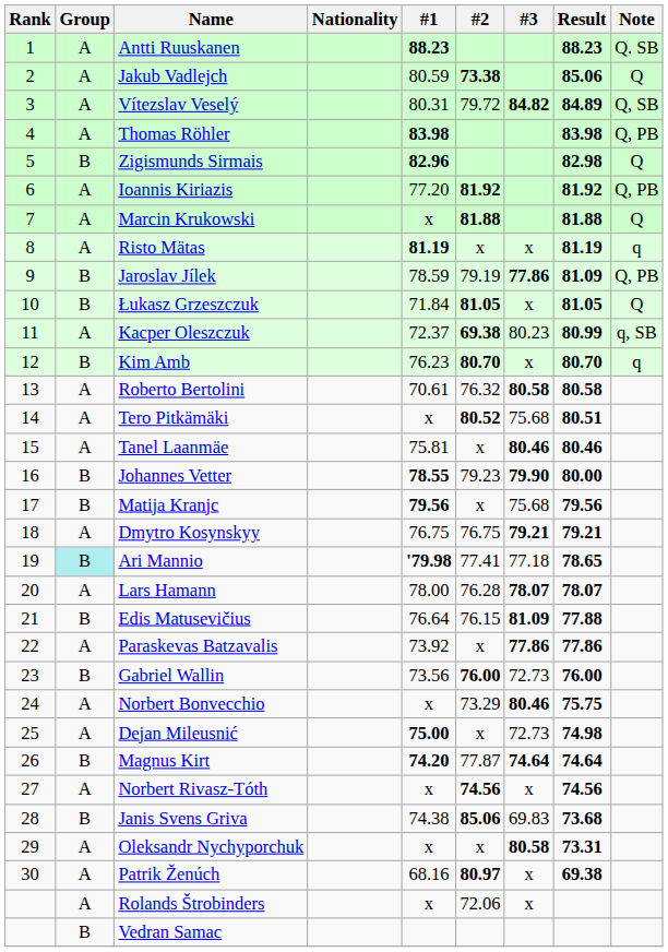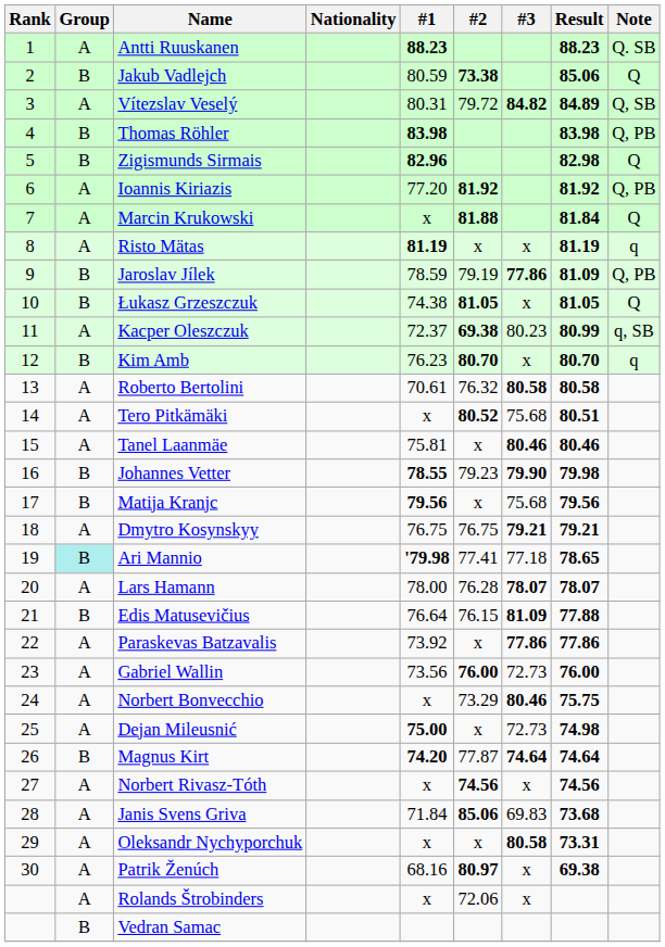 <table class="wikitable sortable" style="text-align:center">
 <tr>
 <th>Rank</th>
 <th>Group</th>
 <th>Name</th>
 <th>Nationality</th>
 <th>#1</th>
 <th>#2</th>
 <th>#3</th>
 <th>Result</th>
 <th>Note</th>
 </tr>
 <tr bgcolor=ccffcc>
 <td>1</td>
 <td>A</td>
 <td align=left><a href='#'>Antti Ruuskanen</a></td>
 <td align=left></td>
 <td><strong>88.23</strong></td>
 <td></td>
 <td></td>
 <td><strong>88.23</strong></td>
 <td>Q. SB</td>
 </tr>
 <tr bgcolor=ccffcc>
 <td>2</td>
-<td>A</td>
+<td>B</td>
 <td align=left><a href='#'>Jakub Vadlejch</a></td>
 <td align=left></td>
 <td>80.59</td>
 <td><strong>73.38</strong></td>
 <td></td>
 <td><strong>85.06</strong></td>
 <td>Q</td>
 </tr>
 <tr bgcolor=ccffcc>
 <td>3</td>
 <td>A</td>
 <td align=left><a href='#'>Vítezslav Veselý</a></td>
 <td align=left></td>
 <td>80.31</td>
 <td>79.72</td>
 <td><strong>84.82</strong></td>
 <td><strong>84.89</strong></td>
 <td>Q, SB</td>
 </tr>
 <tr bgcolor=ccffcc>
 <td>4</td>
-<td>A</td>
+<td>B</td>
 <td align=left><a href='#'>Thomas Röhler</a></td>
 <td align=left></td>
 <td><strong>83.98</strong></td>
 <td></td>
 <td></td>
 <td><strong>83.98</strong></td>
 <td>Q, PB</td>
 </tr>
 <tr bgcolor=ccffcc>
 <td>5</td>
 <td>B</td>
 <td align=left><a href='#'>Zigismunds Sirmais</a></td>
 <td align=left></td>
 <td><strong>82.96</strong></td>
 <td></td>
 <td></td>
 <td><strong>82.98</strong></td>
 <td>Q</td>
 </tr>
 <tr bgcolor=ccffcc>
 <td>6</td>
 <td>A</td>
 <td align=left><a href='#'>Ioannis Kiriazis</a></td>
 <td align=left></td>
 <td>77.20</td>
 <td><strong>81.92</strong></td>
 <td></td>
 <td><strong>81.92</strong></td>
 <td>Q, PB</td>
 </tr>
 <tr bgcolor=ccffcc>
 <td>7</td>
 <td>A</td>
 <td align=left><a href='#'>Marcin Krukowski</a></td>
 <td align=left></td>
 <td>x</td>
 <td><strong>81.88</strong></td>
 <td></td>
-<td><strong>81.88</strong></td>
+<td><strong>81.84</strong></td>
 <td>Q</td>
 </tr>
 <tr bgcolor=ddffdd>
 <td>8</td>
 <td>A</td>
 <td align=left><a href='#'>Risto Mätas</a></td>
 <td align=left></td>
 <td><strong>81.19</strong></td>
 <td>x</td>
 <td>x</td>
 <td><strong>81.19</strong></td>
 <td>q</td>
 </tr>
 <tr bgcolor=ddffdd>
 <td>9</td>
 <td>B</td>
 <td align=left><a href='#'>Jaroslav Jílek</a></td>
 <td align=left></td>
 <td>78.59</td>
 <td>79.19</td>
 <td><strong>77.86</strong></td>
 <td><strong>81.09</strong></td>
 <td>Q, PB</td>
 </tr>
 <tr bgcolor=ddffdd>
 <td>10</td>
 <td>B</td>
 <td align=left><a href='#'>Łukasz Grzeszczuk</a></td>
 <td align=left></td>
-<td>71.84</td>
+<td>74.38</td>
 <td><strong>81.05</strong></td>
 <td>x</td>
 <td><strong>81.05</strong></td>
 <td>Q</td>
 </tr>
 <tr bgcolor=ddffdd>
 <td>11</td>
 <td>A</td>
 <td align=left><a href='#'>Kacper Oleszczuk</a></td>
 <td align=left></td>
 <td>72.37</td>
 <td><strong>69.38</strong></td>
 <td>80.23</td>
 <td><strong>80.99</strong></td>
 <td>q, SB</td>
 </tr>
 <tr bgcolor=ddffdd>
 <td>12</td>
 <td>B</td>
 <td align=left><a href='#'>Kim Amb</a></td>
 <td align=left></td>
 <td>76.23</td>
 <td><strong>80.70</strong></td>
 <td>x</td>
 <td><strong>80.70</strong></td>
 <td>q</td>
 </tr>
 <tr>
 <td>13</td>
 <td>A</td>
 <td align=left><a href='#'>Roberto Bertolini</a></td>
 <td align=left></td>
 <td>70.61</td>
 <td>76.32</td>
 <td><strong>80.58</strong></td>
 <td><strong>80.58</strong></td>
 <td></td>
 </tr>
 <tr>
 <td>14</td>
 <td>A</td>
 <td align=left><a href='#'>Tero Pitkämäki</a></td>
 <td align=left></td>
 <td>x</td>
 <td><strong>80.52</strong></td>
 <td>75.68</td>
 <td><strong>80.51</strong></td>
 <td></td>
 </tr>
 <tr>
 <td>15</td>
 <td>A</td>
 <td align=left><a href='#'>Tanel Laanmäe</a></td>
 <td align=left></td>
 <td>75.81</td>
 <td>x</td>
 <td><strong>80.46</strong></td>
 <td><strong>80.46</strong></td>
 <td></td>
 </tr>
 <tr>
 <td>16</td>
 <td>B</td>
 <td align=left><a href='#'>Johannes Vetter</a></td>
 <td align=left></td>
 <td><strong>78.55</strong></td>
 <td>79.23</td>
 <td><strong>79.90</strong></td>
-<td><strong>80.00</strong></td>
+<td><strong>79.98</strong></td>
 <td></td>
 </tr>
 <tr>
 <td>17</td>
 <td>B</td>
 <td align=left><a href='#'>Matija Kranjc</a></td>
 <td align=left></td>
 <td><strong>79.56</strong></td>
 <td>x</td>
 <td>75.68</td>
 <td><strong>79.56</strong></td>
 <td></td>
 </tr>
 <tr>
 <td>18</td>
 <td>A</td>
 <td align=left><a href='#'>Dmytro Kosynskyy</a></td>
 <td align=left></td>
 <td>76.75</td>
 <td>76.75</td>
 <td><strong>79.21</strong></td>
 <td><strong>79.21</strong></td>
 <td></td>
 </tr>
 <tr>
 <td>19</td>
 <td style="background: paleturquoise;">B</td>
 <td align=left><a href='#'>Ari Mannio</a></td>
 <td align=left></td>
 <td><strong>'79.98</strong></td>
 <td>77.41</td>
 <td>77.18</td>
 <td><strong>78.65</strong></td>
 <td></td>
 </tr>
 <tr>
 <td>20</td>
 <td>A</td>
 <td align=left><a href='#'>Lars Hamann</a></td>
 <td align=left></td>
 <td>78.00</td>
 <td>76.28</td>
 <td><strong>78.07</strong></td>
 <td><strong>78.07</strong></td>
 <td></td>
 </tr>
 <tr>
 <td>21</td>
 <td>B</td>
 <td align=left><a href='#'>Edis Matusevičius</a></td>
 <td align=left></td>
 <td>76.64</td>
 <td>76.15</td>
 <td><strong>81.09</strong></td>
 <td><strong>77.88</strong></td>
 <td></td>
 </tr>
 <tr>
 <td>22</td>
 <td>A</td>
 <td align=left><a href='#'>Paraskevas Batzavalis</a></td>
 <td align=left></td>
 <td>73.92</td>
 <td>x</td>
 <td><strong>77.86</strong></td>
 <td><strong>77.86</strong></td>
 <td></td>
 </tr>
 <tr>
 <td>23</td>
-<td>B</td>
+<td>A</td>
 <td align=left><a href='#'>Gabriel Wallin</a></td>
 <td align=left></td>
 <td>73.56</td>
 <td><strong>76.00</strong></td>
 <td>72.73</td>
 <td><strong>76.00</strong></td>
 <td></td>
 </tr>
 <tr>
 <td>24</td>
 <td>A</td>
 <td align=left><a href='#'>Norbert Bonvecchio</a></td>
 <td align=left></td>
 <td>x</td>
 <td>73.29</td>
 <td><strong>80.46</strong></td>
 <td><strong>75.75</strong></td>
 <td></td>
 </tr>
 <tr>
 <td>25</td>
 <td>A</td>
 <td align=left><a href='#'>Dejan Mileusnić</a></td>
 <td align=left></td>
 <td><strong>75.00</strong></td>
 <td>x</td>
 <td>72.73</td>
 <td><strong>74.98</strong></td>
 <td></td>
 </tr>
 <tr>
 <td>26</td>
 <td>B</td>
 <td align=left><a href='#'>Magnus Kirt</a></td>
 <td align=left></td>
 <td><strong>74.20</strong></td>
 <td>77.87</td>
 <td><strong>74.64</strong></td>
 <td><strong>74.64</strong></td>
 <td></td>
 </tr>
 <tr>
 <td>27</td>
 <td>A</td>
 <td align=left><a href='#'>Norbert Rivasz-Tóth</a></td>
 <td align=left></td>
 <td>x</td>
 <td><strong>74.56</strong></td>
 <td>x</td>
 <td><strong>74.56</strong></td>
 <td></td>
 </tr>
 <tr>
 <td>28</td>
-<td>B</td>
+<td>A</td>
 <td align=left><a href='#'>Janis Svens Griva</a></td>
 <td align=left></td>
-<td>74.38</td>
+<td>71.84</td>
 <td><strong>85.06</strong></td>
 <td>69.83</td>
 <td><strong>73.68</strong></td>
 <td></td>
 </tr>
 <tr>
 <td>29</td>
 <td>A</td>
 <td align=left><a href='#'>Oleksandr Nychyporchuk</a></td>
 <td align=left></td>
 <td>x</td>
 <td>x</td>
 <td><strong>80.58</strong></td>
 <td><strong>73.31</strong></td>
 <td></td>
 </tr>
 <tr>
 <td>30</td>
 <td>A</td>
 <td align=left><a href='#'>Patrik Ženúch</a></td>
 <td align=left></td>
 <td>68.16</td>
 <td><strong>80.97</strong></td>
 <td>x</td>
 <td><strong>69.38</strong></td>
 <td></td>
 </tr>
 <tr>
 <td></td>
 <td>A</td>
 <td align=left><a href='#'>Rolands Štrobinders</a></td>
 <td align=left></td>
 <td>x</td>
 <td>72.06</td>
 <td>x</td>
 <td><strong></strong></td>
 <td></td>
 </tr>
 <tr>
 <td></td>
 <td>B</td>
 <td align=left><a href='#'>Vedran Samac</a></td>
 <td align=left></td>
 <td></td>
 <td></td>
 <td></td>
 <td><strong></strong></td>
 <td></td>
 </tr>
 <tr>
 </tr>
 </table>
